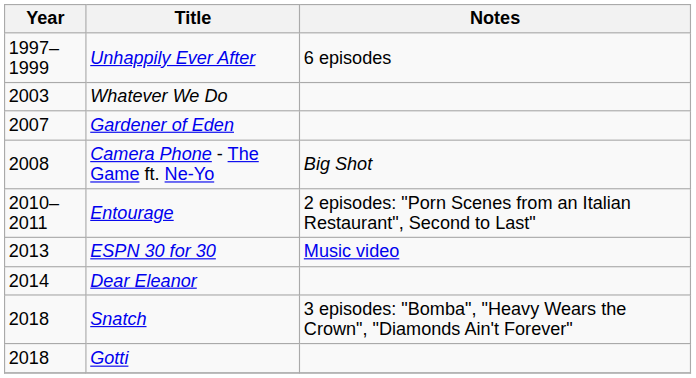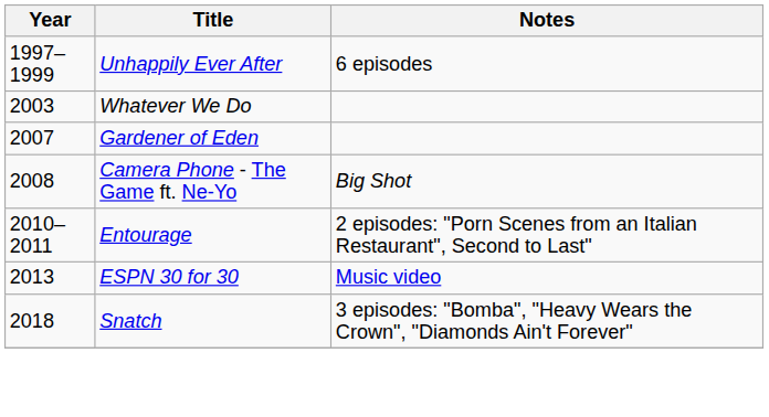 <table class = "wikitable sortable">
 <tr>
 <th>Year</th>
 <th>Title</th>
 <th class = "unsortable">Notes</th>
 </tr>
 <tr>
 <td>1997–1999</td>
 <td><em><a href='#'>Unhappily Ever After</a></em></td>
 <td>6 episodes</td>
 </tr>
 <tr>
 <td>2003</td>
 <td><em>Whatever We Do</em></td>
 <td></td>
 </tr>
 <tr>
 <td>2007</td>
 <td><em><a href='#'>Gardener of Eden</a></em></td>
 <td></td>
 </tr>
 <tr>
 <td>2008</td>
 <td><em><a href='#'>Camera Phone</a></em> - <a href='#'>The Game</a> ft. <a href='#'>Ne-Yo</a></td>
 <td><em>Big Shot</em></td>
 </tr>
 <tr>
 <td>2010–2011</td>
 <td><em><a href='#'>Entourage</a></em></td>
 <td>2 episodes: "Porn Scenes from an Italian Restaurant", Second to Last"</td>
 </tr>
 <tr>
 <td>2013</td>
 <td><em><a href='#'>ESPN 30 for 30</a></em></td>
 <td><a href='#'>Music video</a></td>
 </tr>
 <tr>
-<td>2014</td>
-<td><em><a href='#'>Dear Eleanor</a></em></td>
-<td></td>
-</tr>
-<tr>
 <td>2018</td>
 <td><em><a href='#'>Snatch</a></em></td>
 <td>3 episodes: "Bomba", "Heavy Wears the Crown", "Diamonds Ain't Forever"</td>
 </tr>
 <tr>
-<td>2018</td>
-<td><em><a href='#'>Gotti</a></em></td>
-<td></td>
-</tr>
-<tr>
 </tr>
 </table>
